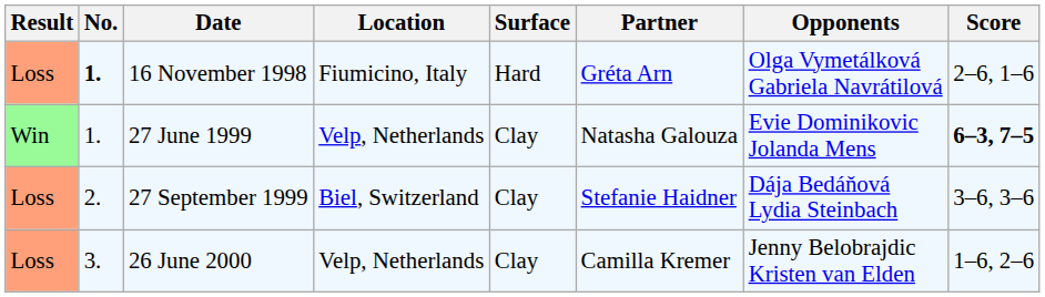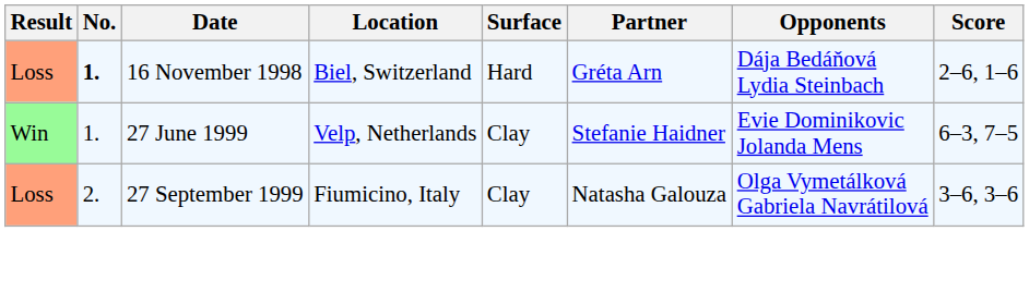 <table class="sortable wikitable">
 <tr>
 <th>Result</th>
 <th>No.</th>
 <th>Date</th>
 <th>Location</th>
 <th>Surface</th>
 <th>Partner</th>
 <th>Opponents</th>
 <th class="unsortable">Score</th>
 </tr>
 <tr style="background:#f0f8ff;">
 <td bgcolor="FFA07A">Loss</td>
 <td><strong>1.</strong></td>
 <td>16 November 1998</td>
-<td>Fiumicino, Italy</td>
+<td><a href='#'>Biel</a>, Switzerland</td>
 <td>Hard</td>
 <td> <a href='#'>Gréta Arn</a></td>
-<td> <a href='#'>Olga Vymetálková</a> <br>  <a href='#'>Gabriela Navrátilová</a></td>
+<td> <a href='#'>Dája Bedáňová</a> <br>  <a href='#'>Lydia Steinbach</a></td>
 <td>2–6, 1–6</td>
 </tr>
 <tr style="background:#f0f8ff;">
 <td style="background:#98fb98;">Win</td>
 <td>1.</td>
 <td>27 June 1999</td>
 <td><a href='#'>Velp</a>, Netherlands</td>
 <td>Clay</td>
-<td> Natasha Galouza</td>
+<td> <a href='#'>Stefanie Haidner</a></td>
 <td> <a href='#'>Evie Dominikovic</a> <br>  <a href='#'>Jolanda Mens</a></td>
-<td><strong>6–3, 7–5</strong></td>
+<td>6–3, 7–5</td>
 </tr>
 <tr style="background:#f0f8ff;">
 <td bgcolor="FFA07A">Loss</td>
 <td>2.</td>
 <td>27 September 1999</td>
-<td><a href='#'>Biel</a>, Switzerland</td>
+<td>Fiumicino, Italy</td>
 <td>Clay</td>
-<td> <a href='#'>Stefanie Haidner</a></td>
-<td> <a href='#'>Dája Bedáňová</a> <br>  <a href='#'>Lydia Steinbach</a></td>
+<td> Natasha Galouza</td>
+<td> <a href='#'>Olga Vymetálková</a> <br>  <a href='#'>Gabriela Navrátilová</a></td>
 <td>3–6, 3–6</td>
 </tr>
-<tr style="background:#f0f8ff;">
-<td bgcolor="FFA07A">Loss</td>
-<td>3.</td>
-<td>26 June 2000</td>
-<td>Velp, Netherlands</td>
-<td>Clay</td>
-<td> Camilla Kremer</td>
-<td> Jenny Belobrajdic <br>  <a href='#'>Kristen van Elden</a></td>
-<td>1–6, 2–6</td>
-</tr>
 </table>
